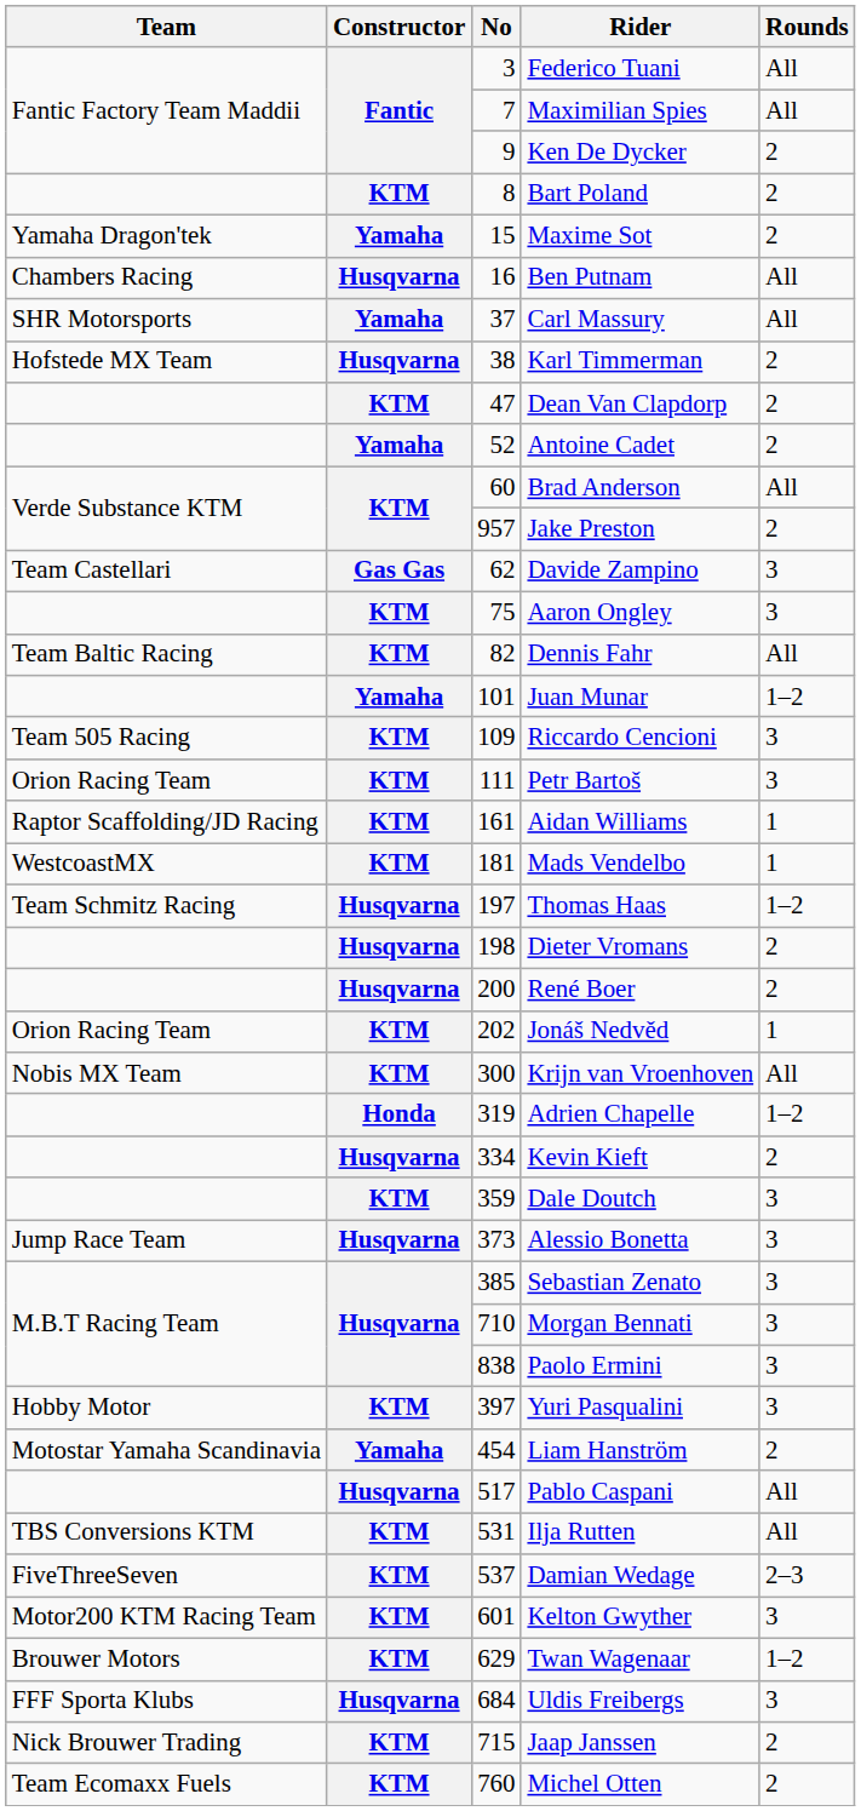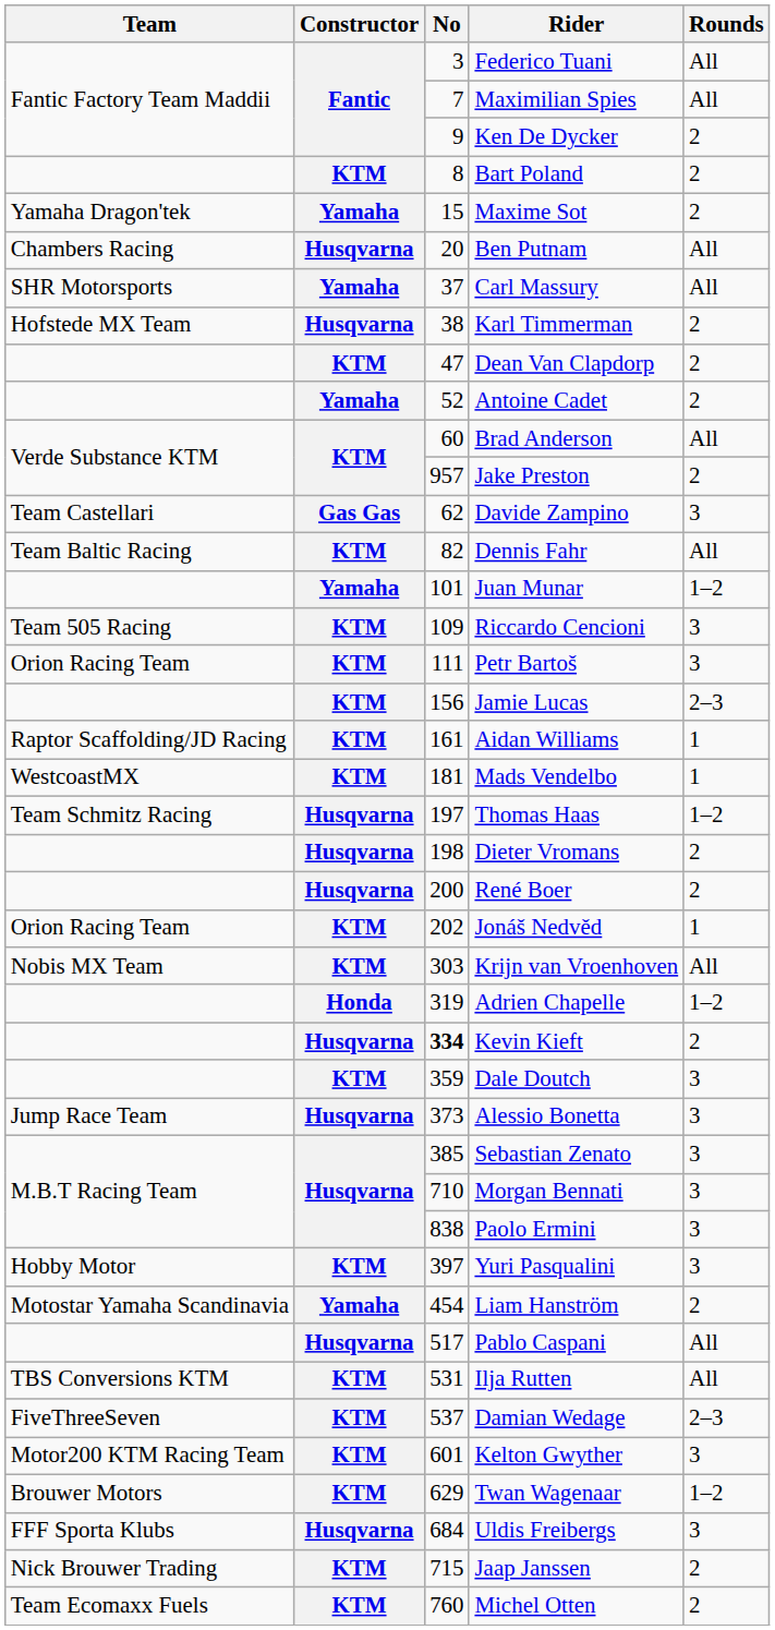 <table class="wikitable" style="font-size: 85%;">
 <tr>
 <th>Team</th>
 <th>Constructor</th>
 <th>No</th>
 <th>Rider</th>
 <th>Rounds</th>
 </tr>
 <tr>
 <td rowspan=3>Fantic Factory Team Maddii</td>
 <th rowspan=3><a href='#'>Fantic</a></th>
 <td align="right">3</td>
 <td> <a href='#'>Federico Tuani</a></td>
 <td>All</td>
 </tr>
 <tr>
 <td align="right">7</td>
 <td> <a href='#'>Maximilian Spies</a></td>
 <td>All</td>
 </tr>
 <tr>
 <td align="right">9</td>
 <td> <a href='#'>Ken De Dycker</a></td>
 <td>2</td>
 </tr>
 <tr>
 <td></td>
 <th><a href='#'>KTM</a></th>
 <td align="right">8</td>
 <td> <a href='#'>Bart Poland</a></td>
 <td>2</td>
 </tr>
 <tr>
 <td>Yamaha Dragon'tek</td>
 <th><a href='#'>Yamaha</a></th>
 <td align="right">15</td>
 <td> <a href='#'>Maxime Sot</a></td>
 <td>2</td>
 </tr>
 <tr>
 <td>Chambers Racing</td>
 <th><a href='#'>Husqvarna</a></th>
-<td align="right">16</td>
+<td align="right">20</td>
 <td> <a href='#'>Ben Putnam</a></td>
 <td>All</td>
 </tr>
 <tr>
 <td>SHR Motorsports</td>
 <th><a href='#'>Yamaha</a></th>
 <td align="right">37</td>
 <td> <a href='#'>Carl Massury</a></td>
 <td>All</td>
 </tr>
 <tr>
 <td>Hofstede MX Team</td>
 <th><a href='#'>Husqvarna</a></th>
 <td align="right">38</td>
 <td> <a href='#'>Karl Timmerman</a></td>
 <td>2</td>
 </tr>
 <tr>
 <td></td>
 <th><a href='#'>KTM</a></th>
 <td align="right">47</td>
 <td> <a href='#'>Dean Van Clapdorp</a></td>
 <td>2</td>
 </tr>
 <tr>
 <td></td>
 <th><a href='#'>Yamaha</a></th>
 <td align="right">52</td>
 <td> <a href='#'>Antoine Cadet</a></td>
 <td>2</td>
 </tr>
 <tr>
 <td rowspan=2>Verde Substance KTM</td>
 <th rowspan=2><a href='#'>KTM</a></th>
 <td align="right">60</td>
 <td> <a href='#'>Brad Anderson</a></td>
 <td>All</td>
 </tr>
 <tr>
 <td align="right">957</td>
 <td> <a href='#'>Jake Preston</a></td>
 <td>2</td>
 </tr>
 <tr>
 <td>Team Castellari</td>
 <th><a href='#'>Gas Gas</a></th>
 <td align="right">62</td>
 <td> <a href='#'>Davide Zampino</a></td>
 <td>3</td>
 </tr>
 <tr>
-<td></td>
-<th><a href='#'>KTM</a></th>
-<td align="right">75</td>
-<td> <a href='#'>Aaron Ongley</a></td>
-<td>3</td>
-</tr>
-<tr>
 <td>Team Baltic Racing</td>
 <th><a href='#'>KTM</a></th>
 <td align="right">82</td>
 <td> <a href='#'>Dennis Fahr</a></td>
 <td>All</td>
 </tr>
 <tr>
 <td></td>
 <th><a href='#'>Yamaha</a></th>
 <td align="right">101</td>
 <td> <a href='#'>Juan Munar</a></td>
 <td>1–2</td>
 </tr>
 <tr>
 <td>Team 505 Racing</td>
 <th><a href='#'>KTM</a></th>
 <td align="right">109</td>
 <td> <a href='#'>Riccardo Cencioni</a></td>
 <td>3</td>
 </tr>
 <tr>
 <td>Orion Racing Team</td>
 <th><a href='#'>KTM</a></th>
 <td align="right">111</td>
 <td> <a href='#'>Petr Bartoš</a></td>
 <td>3</td>
+</tr>
+<tr>
+<td></td>
+<th><a href='#'>KTM</a></th>
+<td align="right">156</td>
+<td> <a href='#'>Jamie Lucas</a></td>
+<td>2–3</td>
 </tr>
 <tr>
 <td>Raptor Scaffolding/JD Racing</td>
 <th><a href='#'>KTM</a></th>
 <td align="right">161</td>
 <td> <a href='#'>Aidan Williams</a></td>
 <td>1</td>
 </tr>
 <tr>
 <td>WestcoastMX</td>
 <th><a href='#'>KTM</a></th>
 <td align="right">181</td>
 <td> <a href='#'>Mads Vendelbo</a></td>
 <td>1</td>
 </tr>
 <tr>
 <td>Team Schmitz Racing</td>
 <th><a href='#'>Husqvarna</a></th>
 <td align="right">197</td>
 <td> <a href='#'>Thomas Haas</a></td>
 <td>1–2</td>
 </tr>
 <tr>
 <td></td>
 <th><a href='#'>Husqvarna</a></th>
 <td align="right">198</td>
 <td> <a href='#'>Dieter Vromans</a></td>
 <td>2</td>
 </tr>
 <tr>
 <td></td>
 <th><a href='#'>Husqvarna</a></th>
 <td align="right">200</td>
 <td> <a href='#'>René Boer</a></td>
 <td>2</td>
 </tr>
 <tr>
 <td>Orion Racing Team</td>
 <th><a href='#'>KTM</a></th>
 <td align="right">202</td>
 <td> <a href='#'>Jonáš Nedvěd</a></td>
 <td>1</td>
 </tr>
 <tr>
 <td>Nobis MX Team</td>
 <th><a href='#'>KTM</a></th>
-<td align="right">300</td>
+<td align="right">303</td>
 <td> <a href='#'>Krijn van Vroenhoven</a></td>
 <td>All</td>
 </tr>
 <tr>
 <td></td>
 <th><a href='#'>Honda</a></th>
 <td align="right">319</td>
 <td> <a href='#'>Adrien Chapelle</a></td>
 <td>1–2</td>
 </tr>
 <tr>
 <td></td>
 <th><a href='#'>Husqvarna</a></th>
-<td align="right">334</td>
+<td align="right"><strong>334</strong></td>
 <td> <a href='#'>Kevin Kieft</a></td>
 <td>2</td>
 </tr>
 <tr>
 <td></td>
 <th><a href='#'>KTM</a></th>
 <td align="right">359</td>
 <td> <a href='#'>Dale Doutch</a></td>
 <td>3</td>
 </tr>
 <tr>
 <td>Jump Race Team</td>
 <th><a href='#'>Husqvarna</a></th>
 <td align="right">373</td>
 <td> <a href='#'>Alessio Bonetta</a></td>
 <td>3</td>
 </tr>
 <tr>
 <td rowspan=3>M.B.T Racing Team</td>
 <th rowspan=3><a href='#'>Husqvarna</a></th>
 <td align="right">385</td>
 <td> <a href='#'>Sebastian Zenato</a></td>
 <td>3</td>
 </tr>
 <tr>
 <td align="right">710</td>
 <td> <a href='#'>Morgan Bennati</a></td>
 <td>3</td>
 </tr>
 <tr>
 <td align="right">838</td>
 <td> <a href='#'>Paolo Ermini</a></td>
 <td>3</td>
 </tr>
 <tr>
 <td>Hobby Motor</td>
 <th><a href='#'>KTM</a></th>
 <td align="right">397</td>
 <td> <a href='#'>Yuri Pasqualini</a></td>
 <td>3</td>
 </tr>
 <tr>
 <td>Motostar Yamaha Scandinavia</td>
 <th><a href='#'>Yamaha</a></th>
 <td align="right">454</td>
 <td> <a href='#'>Liam Hanström</a></td>
 <td>2</td>
 </tr>
 <tr>
 <td></td>
 <th><a href='#'>Husqvarna</a></th>
 <td align="right">517</td>
 <td> <a href='#'>Pablo Caspani</a></td>
 <td>All</td>
 </tr>
 <tr>
 <td>TBS Conversions KTM</td>
 <th><a href='#'>KTM</a></th>
 <td align="right">531</td>
 <td> <a href='#'>Ilja Rutten</a></td>
 <td>All</td>
 </tr>
 <tr>
 <td>FiveThreeSeven</td>
 <th><a href='#'>KTM</a></th>
 <td align="right">537</td>
 <td> <a href='#'>Damian Wedage</a></td>
 <td>2–3</td>
 </tr>
 <tr>
 <td>Motor200 KTM Racing Team</td>
 <th><a href='#'>KTM</a></th>
 <td align="right">601</td>
 <td> <a href='#'>Kelton Gwyther</a></td>
 <td>3</td>
 </tr>
 <tr>
 <td>Brouwer Motors</td>
 <th><a href='#'>KTM</a></th>
 <td align="right">629</td>
 <td> <a href='#'>Twan Wagenaar</a></td>
 <td>1–2</td>
 </tr>
 <tr>
 <td>FFF Sporta Klubs</td>
 <th><a href='#'>Husqvarna</a></th>
 <td align="right">684</td>
 <td> <a href='#'>Uldis Freibergs</a></td>
 <td>3</td>
 </tr>
 <tr>
 <td>Nick Brouwer Trading</td>
 <th><a href='#'>KTM</a></th>
 <td align="right">715</td>
 <td> <a href='#'>Jaap Janssen</a></td>
 <td>2</td>
 </tr>
 <tr>
 <td>Team Ecomaxx Fuels</td>
 <th><a href='#'>KTM</a></th>
 <td align="right">760</td>
 <td> <a href='#'>Michel Otten</a></td>
 <td>2</td>
 </tr>
 <tr>
 </tr>
 </table>
